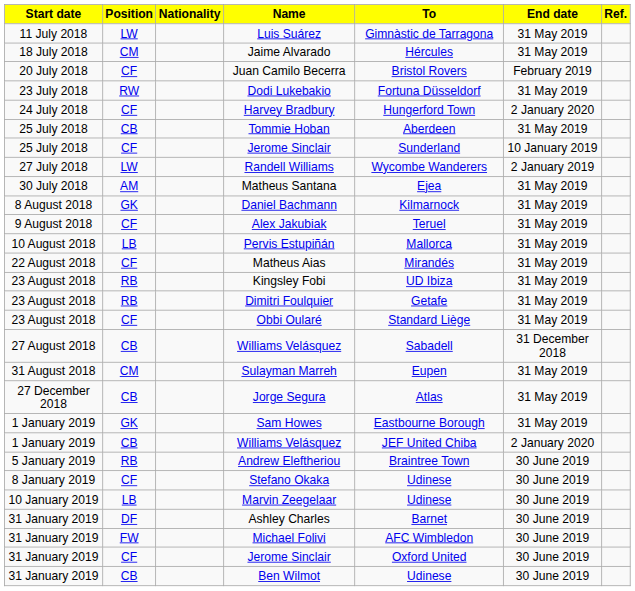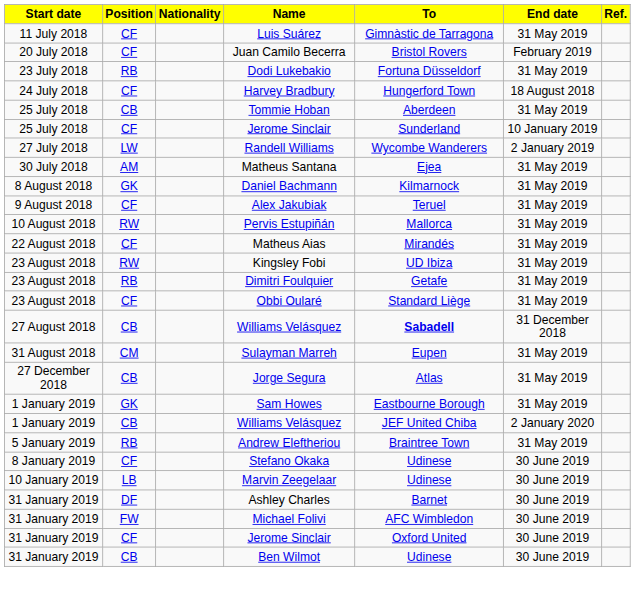 <table class="wikitable"  style="text-align:center; font-size:90%;">
 <tr>
 <th style="background:#FFFF00; color:#000000; width:110px;">Start date</th>
 <th style="background:#FFFF00; color:#000000; width:50px;">Position</th>
 <th style="background:#FFFF00; color:#000000; width:50px;">Nationality</th>
 <th style="background:#FFFF00; color:#000000; width:150px;">Name</th>
 <th style="background:#FFFF00; color:#000000; width:170px;">To</th>
 <th style="background:#FFFF00; color:#000000; width:110px;">End date</th>
 <th style="background:#FFFF00; color:#000000; width:25px;">Ref.</th>
 </tr>
 <tr>
 <td>11 July 2018</td>
-<td><a href='#'>LW</a></td>
+<td><a href='#'>CF</a></td>
 <td></td>
 <td><a href='#'>Luis Suárez</a></td>
 <td> <a href='#'>Gimnàstic de Tarragona</a></td>
-<td>31 May 2019</td>
-<td></td>
-</tr>
-<tr>
-<td>18 July 2018</td>
-<td><a href='#'>CM</a></td>
-<td></td>
-<td>Jaime Alvarado</td>
-<td> <a href='#'>Hércules</a></td>
 <td>31 May 2019</td>
 <td></td>
 </tr>
 <tr>
 <td>20 July 2018</td>
 <td><a href='#'>CF</a></td>
 <td></td>
 <td>Juan Camilo Becerra</td>
 <td><a href='#'>Bristol Rovers</a></td>
 <td>February 2019</td>
 <td></td>
 </tr>
 <tr>
 <td>23 July 2018</td>
-<td><a href='#'>RW</a></td>
+<td><a href='#'>RB</a></td>
 <td></td>
 <td><a href='#'>Dodi Lukebakio</a></td>
 <td> <a href='#'>Fortuna Düsseldorf</a></td>
 <td>31 May 2019</td>
 <td></td>
 </tr>
 <tr>
 <td>24 July 2018</td>
 <td><a href='#'>CF</a></td>
 <td></td>
 <td><a href='#'>Harvey Bradbury</a></td>
 <td><a href='#'>Hungerford Town</a></td>
-<td>2 January 2020</td>
+<td>18 August 2018</td>
 <td></td>
 </tr>
 <tr>
 <td>25 July 2018</td>
 <td><a href='#'>CB</a></td>
 <td></td>
 <td><a href='#'>Tommie Hoban</a></td>
 <td> <a href='#'>Aberdeen</a></td>
 <td>31 May 2019</td>
 <td></td>
 </tr>
 <tr>
 <td>25 July 2018</td>
 <td><a href='#'>CF</a></td>
 <td></td>
 <td><a href='#'>Jerome Sinclair</a></td>
 <td><a href='#'>Sunderland</a></td>
 <td>10 January 2019</td>
 <td></td>
 </tr>
 <tr>
 <td>27 July 2018</td>
 <td><a href='#'>LW</a></td>
 <td></td>
 <td><a href='#'>Randell Williams</a></td>
 <td><a href='#'>Wycombe Wanderers</a></td>
 <td>2 January 2019</td>
 <td></td>
 </tr>
 <tr>
 <td>30 July 2018</td>
 <td><a href='#'>AM</a></td>
 <td></td>
 <td>Matheus Santana</td>
 <td> <a href='#'>Ejea</a></td>
 <td>31 May 2019</td>
 <td></td>
 </tr>
 <tr>
 <td>8 August 2018</td>
 <td><a href='#'>GK</a></td>
 <td></td>
 <td><a href='#'>Daniel Bachmann</a></td>
 <td> <a href='#'>Kilmarnock</a></td>
 <td>31 May 2019</td>
 <td></td>
 </tr>
 <tr>
 <td>9 August 2018</td>
 <td><a href='#'>CF</a></td>
 <td></td>
 <td><a href='#'>Alex Jakubiak</a></td>
 <td> <a href='#'>Teruel</a></td>
 <td>31 May 2019</td>
 <td></td>
 </tr>
 <tr>
 <td>10 August 2018</td>
-<td><a href='#'>LB</a></td>
+<td><a href='#'>RW</a></td>
 <td></td>
 <td><a href='#'>Pervis Estupiñán</a></td>
 <td> <a href='#'>Mallorca</a></td>
 <td>31 May 2019</td>
 <td></td>
 </tr>
 <tr>
 <td>22 August 2018</td>
 <td><a href='#'>CF</a></td>
 <td></td>
 <td>Matheus Aias</td>
 <td> <a href='#'>Mirandés</a></td>
 <td>31 May 2019</td>
 <td></td>
 </tr>
 <tr>
 <td>23 August 2018</td>
-<td><a href='#'>RB</a></td>
+<td><a href='#'>RW</a></td>
 <td></td>
 <td>Kingsley Fobi</td>
 <td> <a href='#'>UD Ibiza</a></td>
 <td>31 May 2019</td>
 <td></td>
 </tr>
 <tr>
 <td>23 August 2018</td>
 <td><a href='#'>RB</a></td>
 <td></td>
 <td><a href='#'>Dimitri Foulquier</a></td>
 <td> <a href='#'>Getafe</a></td>
 <td>31 May 2019</td>
 <td></td>
 </tr>
 <tr>
 <td>23 August 2018</td>
 <td><a href='#'>CF</a></td>
 <td></td>
 <td><a href='#'>Obbi Oularé</a></td>
 <td> <a href='#'>Standard Liège</a></td>
 <td>31 May 2019</td>
 <td></td>
 </tr>
 <tr>
 <td>27 August 2018</td>
 <td><a href='#'>CB</a></td>
 <td></td>
 <td><a href='#'>Williams Velásquez</a></td>
-<td> <a href='#'>Sabadell</a></td>
+<td><strong> <a href='#'>Sabadell</a></strong></td>
 <td>31 December 2018</td>
 <td></td>
 </tr>
 <tr>
 <td>31 August 2018</td>
 <td><a href='#'>CM</a></td>
 <td></td>
 <td><a href='#'>Sulayman Marreh</a></td>
 <td> <a href='#'>Eupen</a></td>
 <td>31 May 2019</td>
 <td></td>
 </tr>
 <tr>
 <td>27 December 2018</td>
 <td><a href='#'>CB</a></td>
 <td></td>
 <td><a href='#'>Jorge Segura</a></td>
 <td> <a href='#'>Atlas</a></td>
 <td>31 May 2019</td>
 <td></td>
 </tr>
 <tr>
 <td>1 January 2019</td>
 <td><a href='#'>GK</a></td>
 <td></td>
 <td><a href='#'>Sam Howes</a></td>
 <td><a href='#'>Eastbourne Borough</a></td>
 <td>31 May 2019</td>
 <td></td>
 </tr>
 <tr>
 <td>1 January 2019</td>
 <td><a href='#'>CB</a></td>
 <td></td>
 <td><a href='#'>Williams Velásquez</a></td>
 <td> <a href='#'>JEF United Chiba</a></td>
 <td>2 January 2020</td>
 <td></td>
 </tr>
 <tr>
 <td>5 January 2019</td>
 <td><a href='#'>RB</a></td>
 <td></td>
 <td><a href='#'>Andrew Eleftheriou</a></td>
 <td><a href='#'>Braintree Town</a></td>
-<td>30 June 2019</td>
+<td>31 May 2019</td>
 <td></td>
 </tr>
 <tr>
 <td>8 January 2019</td>
 <td><a href='#'>CF</a></td>
 <td></td>
 <td><a href='#'>Stefano Okaka</a></td>
 <td> <a href='#'>Udinese</a></td>
 <td>30 June 2019</td>
 <td></td>
 </tr>
 <tr>
 <td>10 January 2019</td>
 <td><a href='#'>LB</a></td>
 <td></td>
 <td><a href='#'>Marvin Zeegelaar</a></td>
 <td> <a href='#'>Udinese</a></td>
 <td>30 June 2019</td>
 <td></td>
 </tr>
 <tr>
 <td>31 January 2019</td>
 <td><a href='#'>DF</a></td>
 <td></td>
 <td>Ashley Charles</td>
 <td><a href='#'>Barnet</a></td>
 <td>30 June 2019</td>
 <td></td>
 </tr>
 <tr>
 <td>31 January 2019</td>
 <td><a href='#'>FW</a></td>
 <td></td>
 <td><a href='#'>Michael Folivi</a></td>
 <td><a href='#'>AFC Wimbledon</a></td>
 <td>30 June 2019</td>
 <td></td>
 </tr>
 <tr>
 <td>31 January 2019</td>
 <td><a href='#'>CF</a></td>
 <td></td>
 <td><a href='#'>Jerome Sinclair</a></td>
 <td><a href='#'>Oxford United</a></td>
 <td>30 June 2019</td>
 <td></td>
 </tr>
 <tr>
 <td>31 January 2019</td>
 <td><a href='#'>CB</a></td>
 <td></td>
 <td><a href='#'>Ben Wilmot</a></td>
 <td> <a href='#'>Udinese</a></td>
 <td>30 June 2019</td>
 <td></td>
 </tr>
 </table>
